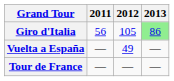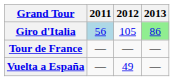 <table class="wikitable plainrowheaders">
 <tr>
 <th scope="col"><a href='#'>Grand Tour</a></th>
 <th scope="col">2011</th>
 <th scope="col">2012</th>
 <th scope="col">2013</th>
 </tr>
 <tr style="text-align:center;">
 <th scope="row"> <a href='#'>Giro d'Italia</a></th>
-<td><a href='#'>56</a></td>
+<td style="background: lightblue;"><a href='#'>56</a></td>
 <td><a href='#'>105</a></td>
 <td style="background: lightgreen;"><a href='#'>86</a></td>
+</tr>
+<tr style="text-align:center;">
+<th scope="row"> <a href='#'>Tour de France</a></th>
+<td>—</td>
+<td>—</td>
+<td>—</td>
 </tr>
 <tr style="text-align:center;">
 <th scope="row"> <a href='#'>Vuelta a España</a></th>
 <td>—</td>
 <td><a href='#'>49</a></td>
 <td>—</td>
 </tr>
-<tr style="text-align:center;">
-<th scope="row"> <a href='#'>Tour de France</a></th>
-<td>—</td>
-<td>—</td>
-<td>—</td>
-</tr>
 </table>
